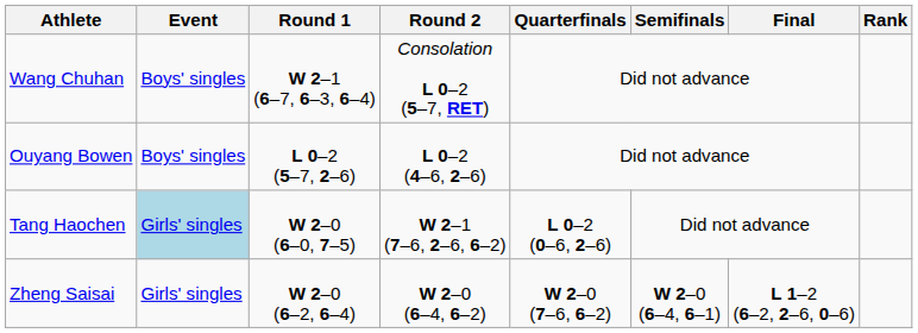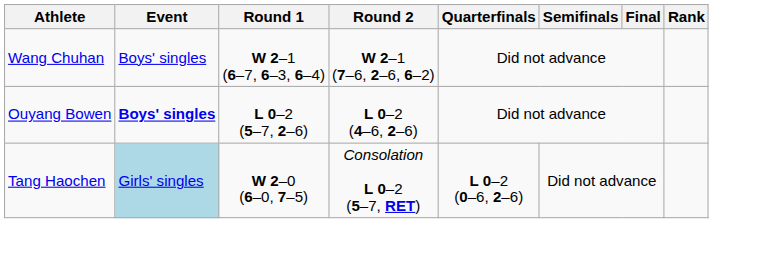 <table class=wikitable style="font-size:90%">
 <tr>
 <th>Athlete</th>
 <th>Event</th>
 <th>Round 1</th>
 <th>Round 2</th>
 <th>Quarterfinals</th>
 <th>Semifinals</th>
 <th>Final</th>
 <th>Rank</th>
 </tr>
 <tr>
 <td><a href='#'>Wang Chuhan</a></td>
 <td><a href='#'>Boys' singles</a></td>
 <td align=center><br><strong>W</strong> <strong>2</strong>–1<br> (<strong>6</strong>–7, <strong>6</strong>–3, <strong>6</strong>–4)</td>
-<td align=center><em>Consolation</em><br><br><strong>L</strong> <strong>0</strong>–2<br> (<strong>5</strong>–7, <strong><a href='#'>RET</a></strong>)</td>
+<td align=center><br><strong>W</strong> <strong>2</strong>–1<br> (<strong>7</strong>–6, <strong>2</strong>–6, <strong>6</strong>–2)</td>
 <td colspan=3 align=center>Did not advance</td>
 <td align=center></td>
 </tr>
 <tr>
 <td><a href='#'>Ouyang Bowen</a></td>
-<td><a href='#'>Boys' singles</a></td>
+<td><strong><a href='#'>Boys' singles</a></strong></td>
 <td align=center><br><strong>L</strong> <strong>0</strong>–2<br> (<strong>5</strong>–7, <strong>2</strong>–6)</td>
 <td align=center><br><strong>L</strong> <strong>0</strong>–2<br> (<strong>4</strong>–6, <strong>2</strong>–6)</td>
 <td colspan=3 align=center>Did not advance</td>
 <td align=center></td>
 </tr>
 <tr>
 <td><a href='#'>Tang Haochen</a></td>
 <td style="background: lightblue;"><a href='#'>Girls' singles</a></td>
 <td align=center><br><strong>W</strong> <strong>2</strong>–0<br> (<strong>6</strong>–0, <strong>7</strong>–5)</td>
-<td align=center><br><strong>W</strong> <strong>2</strong>–1<br> (<strong>7</strong>–6, <strong>2</strong>–6, <strong>6</strong>–2)</td>
+<td align=center><em>Consolation</em><br><br><strong>L</strong> <strong>0</strong>–2<br> (<strong>5</strong>–7, <strong><a href='#'>RET</a></strong>)</td>
 <td align=center><br><strong>L</strong> <strong>0</strong>–2<br> (<strong>0</strong>–6, <strong>2</strong>–6)</td>
 <td colspan=2 align=center>Did not advance</td>
 <td align=center></td>
 </tr>
-<tr>
-<td><a href='#'>Zheng Saisai</a></td>
-<td><a href='#'>Girls' singles</a></td>
-<td align=center><br><strong>W</strong> <strong>2</strong>–0<br> (<strong>6</strong>–2, <strong>6</strong>–4)</td>
-<td align=center><br><strong>W</strong> <strong>2</strong>–0<br> (<strong>6</strong>–4, <strong>6</strong>–2)</td>
-<td align=center><br><strong>W</strong> <strong>2</strong>–0<br> (<strong>7</strong>–6, <strong>6</strong>–2)</td>
-<td align=center><br><strong>W</strong> <strong>2</strong>–0<br> (<strong>6</strong>–4, <strong>6</strong>–1)</td>
-<td align=center><br><strong>L</strong> <strong>1</strong>–2<br> (<strong>6</strong>–2, <strong>2</strong>–6, <strong>0</strong>–6)</td>
-<td align=center></td>
-</tr>
 </table>
